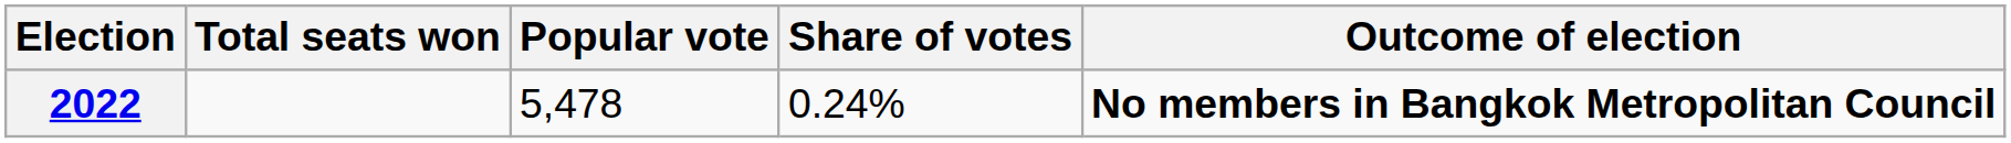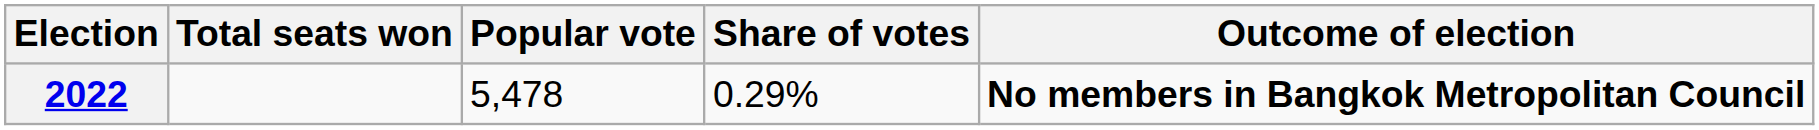 <table class="wikitable">
 <tr>
 <th>Election</th>
 <th>Total seats won</th>
 <th>Popular vote</th>
 <th>Share of votes</th>
 <th>Outcome of election</th>
 </tr>
 <tr>
 <th><a href='#'>2022</a></th>
 <td></td>
 <td>5,478</td>
-<td>0.24%</td>
+<td>0.29%</td>
 <td align=center><strong>No members in Bangkok Metropolitan Council</strong></td>
 </tr>
 </table>
